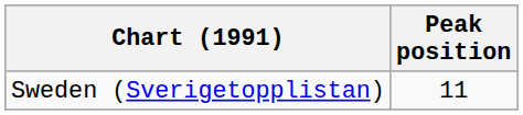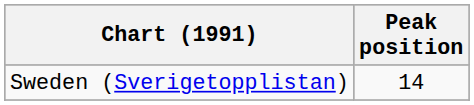 <table class="wikitable">
 <tr>
 <th>Chart (1991)</th>
 <th>Peak<br>position</th>
 </tr>
 <tr>
 <td>Sweden (<a href='#'>Sverigetopplistan</a>)</td>
-<td align="center">11</td>
+<td align="center">14</td>
 </tr>
 </table>
